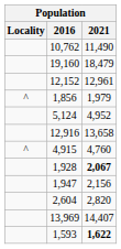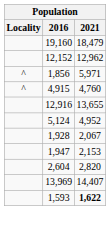 <table class="wikitable sortable" style="text-align:center;">
 <tr>
 <th colspan="3" style="text-align:center;  font-weight:bold">Population</th>
 </tr>
 <tr>
 <th style="text-align:center; background:  font-weight:bold">Locality</th>
 <th style="text-align:center; background:  font-weight:bold"><strong>2016</strong></th>
 <th style="text-align:center; background:  font-weight:bold"><strong>2021</strong></th>
 </tr>
 <tr>
 <td></td>
-<td>10,762</td>
-<td>11,490</td>
-</tr>
-<tr>
-<td></td>
 <td>19,160</td>
 <td>18,479</td>
 </tr>
 <tr>
 <td></td>
 <td>12,152</td>
-<td>12,961</td>
+<td>12,962</td>
 </tr>
 <tr>
 <td>^</td>
 <td>1,856</td>
-<td>1,979</td>
+<td>5,971</td>
+</tr>
+<tr>
+<td>^</td>
+<td>4,915</td>
+<td>4,760</td>
+</tr>
+<tr>
+<td></td>
+<td>12,916</td>
+<td>13,655</td>
 </tr>
 <tr>
 <td></td>
 <td>5,124</td>
 <td>4,952</td>
 </tr>
 <tr>
 <td></td>
-<td>12,916</td>
-<td>13,658</td>
-</tr>
-<tr>
-<td>^</td>
-<td>4,915</td>
-<td>4,760</td>
-</tr>
-<tr>
-<td></td>
 <td>1,928</td>
-<td><strong>2,067</strong></td>
+<td>2,067</td>
 </tr>
 <tr>
 <td></td>
 <td>1,947</td>
-<td>2,156</td>
+<td>2,153</td>
 </tr>
 <tr>
 <td></td>
 <td>2,604</td>
 <td>2,820</td>
 </tr>
 <tr>
 <td></td>
 <td>13,969</td>
 <td>14,407</td>
 </tr>
 <tr>
 <td></td>
 <td>1,593</td>
 <td><strong>1,622</strong></td>
 </tr>
 </table>
